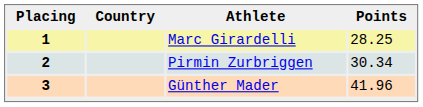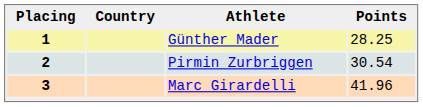 <table style="border-style:solid;border-width:1px;border-color:#808080;background-color:#EFEFEF" cellspacing="2" cellpadding="2" width="380px">
 <tr bgcolor="#EFEFEF">
 <th>Placing</th>
 <th>Country</th>
 <th>Athlete</th>
 <th>Points</th>
 </tr>
 <tr align="center" valign="top" bgcolor="#F7F6A8">
 <th>1</th>
 <td align="left"></td>
-<td align="left"><a href='#'>Marc Girardelli</a></td>
+<td align="left"><a href='#'>Günther Mader</a></td>
 <td align="left">28.25</td>
 </tr>
 <tr align="center" valign="top" bgcolor="#DCE5E5">
 <th>2</th>
 <td align="left"> </td>
 <td align="left"><a href='#'>Pirmin Zurbriggen</a></td>
-<td align="left">30.34</td>
+<td align="left">30.54</td>
 </tr>
 <tr align="center" valign="top" bgcolor="#FFDAB9">
 <th>3</th>
 <td align="left"></td>
-<td align="left"><a href='#'>Günther Mader</a></td>
+<td align="left"><a href='#'>Marc Girardelli</a></td>
 <td align="left">41.96</td>
 </tr>
 <tr align="center" valign="top" bgcolor="#FFFFFF">
 </tr>
 </table>
